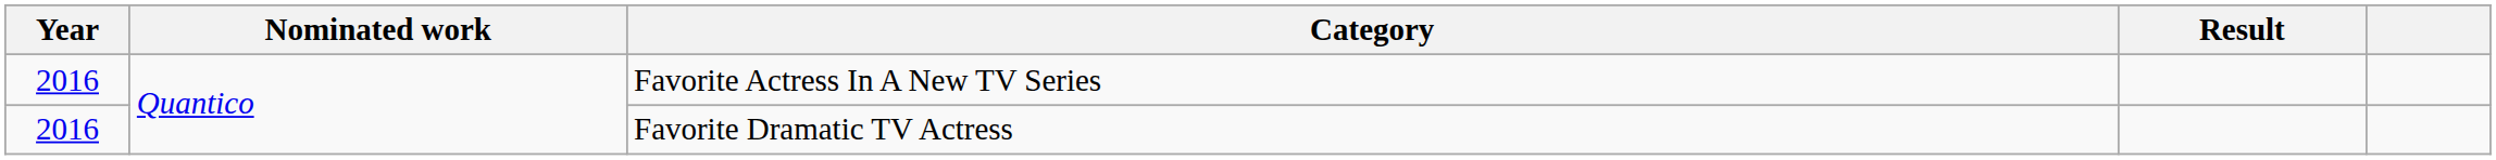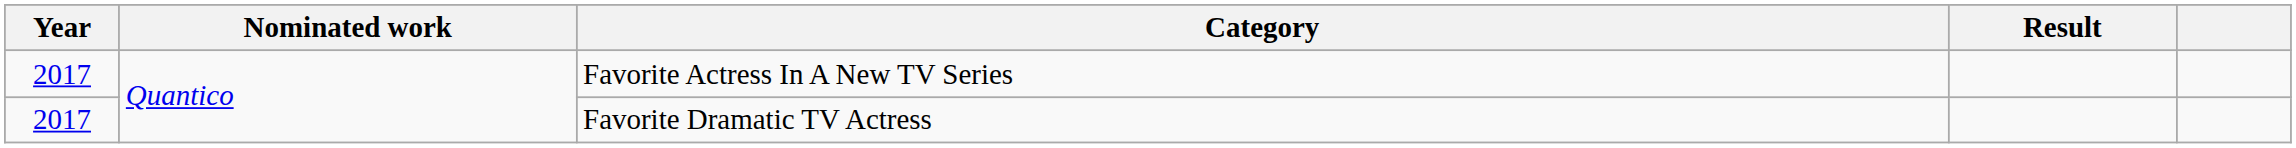 <table class="wikitable sortable" width=100%>
 <tr>
 <th width=5%>Year</th>
 <th width=20%>Nominated work</th>
 <th width=60%>Category</th>
 <th width=10%>Result</th>
 <th width=5%></th>
 </tr>
 <tr>
-<td style="text-align:center;"><a href='#'>2016</a></td>
+<td style="text-align:center;"><a href='#'>2017</a></td>
 <td rowspan="2"style="text-align:left;"><em><a href='#'>Quantico</a></em></td>
 <td>Favorite Actress In A New TV Series</td>
 <td></td>
 <td style="text-align:center;"></td>
 </tr>
 <tr>
-<td style="text-align:center;"><a href='#'>2016</a></td>
+<td style="text-align:center;"><a href='#'>2017</a></td>
 <td>Favorite Dramatic TV Actress</td>
 <td></td>
 <td style="text-align:center;"></td>
 </tr>
 </table>
